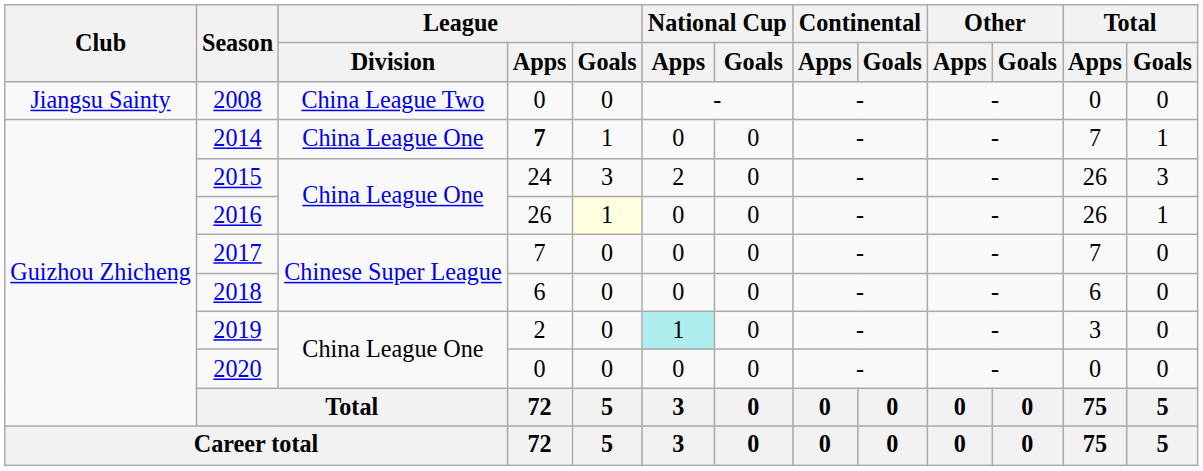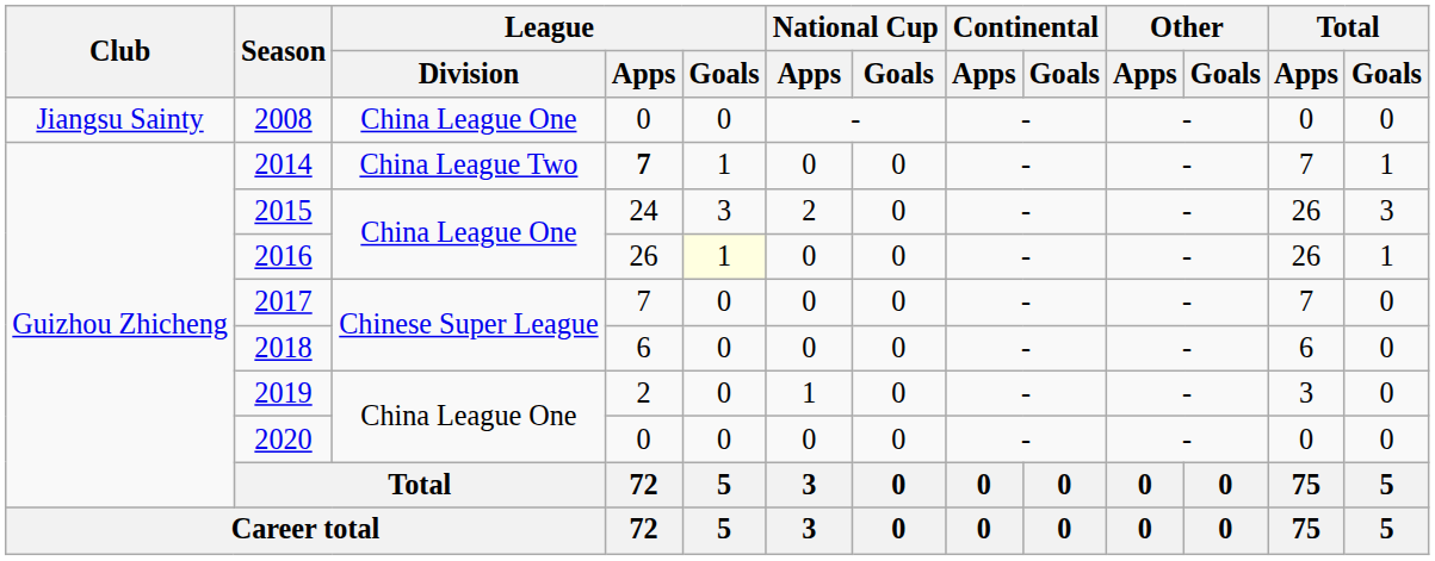 <table class="wikitable" style="text-align: center">
 <tr>
 <th rowspan="2">Club</th>
 <th rowspan="2">Season</th>
 <th colspan="3">League</th>
 <th colspan="2">National Cup</th>
 <th colspan="2">Continental</th>
 <th colspan="2">Other</th>
 <th colspan="2">Total</th>
 </tr>
 <tr>
 <th>Division</th>
 <th>Apps</th>
 <th>Goals</th>
 <th>Apps</th>
 <th>Goals</th>
 <th>Apps</th>
 <th>Goals</th>
 <th>Apps</th>
 <th>Goals</th>
 <th>Apps</th>
 <th>Goals</th>
 </tr>
 <tr>
 <td><a href='#'>Jiangsu Sainty</a></td>
 <td><a href='#'>2008</a></td>
-<td><a href='#'>China League Two</a></td>
+<td><a href='#'>China League One</a></td>
 <td>0</td>
 <td>0</td>
 <td colspan="2">-</td>
 <td colspan="2">-</td>
 <td colspan="2">-</td>
 <td>0</td>
 <td>0</td>
 </tr>
 <tr>
 <td rowspan=8><a href='#'>Guizhou Zhicheng</a></td>
 <td><a href='#'>2014</a></td>
-<td><a href='#'>China League One</a></td>
+<td><a href='#'>China League Two</a></td>
 <td><strong>7</strong></td>
 <td>1</td>
 <td>0</td>
 <td>0</td>
 <td colspan="2">-</td>
 <td colspan="2">-</td>
 <td>7</td>
 <td>1</td>
 </tr>
 <tr>
 <td><a href='#'>2015</a></td>
 <td rowspan="2"><a href='#'>China League One</a></td>
 <td>24</td>
 <td>3</td>
 <td>2</td>
 <td>0</td>
 <td colspan="2">-</td>
 <td colspan="2">-</td>
 <td>26</td>
 <td>3</td>
 </tr>
 <tr>
 <td><a href='#'>2016</a></td>
 <td>26</td>
 <td style="background: lightyellow;">1</td>
 <td>0</td>
 <td>0</td>
 <td colspan="2">-</td>
 <td colspan="2">-</td>
 <td>26</td>
 <td>1</td>
 </tr>
 <tr>
 <td><a href='#'>2017</a></td>
 <td rowspan="2"><a href='#'>Chinese Super League</a></td>
 <td>7</td>
 <td>0</td>
 <td>0</td>
 <td>0</td>
 <td colspan="2">-</td>
 <td colspan="2">-</td>
 <td>7</td>
 <td>0</td>
 </tr>
 <tr>
 <td><a href='#'>2018</a></td>
 <td>6</td>
 <td>0</td>
 <td>0</td>
 <td>0</td>
 <td colspan="2">-</td>
 <td colspan="2">-</td>
 <td>6</td>
 <td>0</td>
 </tr>
 <tr>
 <td><a href='#'>2019</a></td>
 <td rowspan=2>China League One</td>
 <td>2</td>
 <td>0</td>
-<td style="background: paleturquoise;">1</td>
+<td>1</td>
 <td>0</td>
 <td colspan="2">-</td>
 <td colspan="2">-</td>
 <td>3</td>
 <td>0</td>
 </tr>
 <tr>
 <td><a href='#'>2020</a></td>
 <td>0</td>
 <td>0</td>
 <td>0</td>
 <td>0</td>
 <td colspan="2">-</td>
 <td colspan="2">-</td>
 <td>0</td>
 <td>0</td>
 </tr>
 <tr>
 <th colspan="2"><strong>Total</strong></th>
 <th>72</th>
 <th>5</th>
 <th>3</th>
 <th>0</th>
 <th>0</th>
 <th>0</th>
 <th>0</th>
 <th>0</th>
 <th>75</th>
 <th>5</th>
 </tr>
 <tr>
 <th colspan=3>Career total</th>
 <th>72</th>
 <th>5</th>
 <th>3</th>
 <th>0</th>
 <th>0</th>
 <th>0</th>
 <th>0</th>
 <th>0</th>
 <th>75</th>
 <th>5</th>
 </tr>
 </table>
